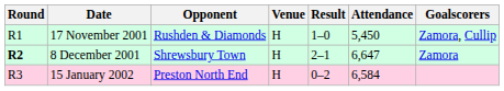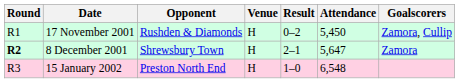 <table class="wikitable">
 <tr>
 <th>Round</th>
 <th>Date</th>
 <th>Opponent</th>
 <th>Venue</th>
 <th>Result</th>
 <th>Attendance</th>
 <th>Goalscorers</th>
 </tr>
 <tr style="background-color: #d0ffe3;">
 <td>R1</td>
 <td>17 November 2001</td>
 <td><a href='#'>Rushden & Diamonds</a></td>
 <td>H</td>
-<td>1–0</td>
+<td>0–2</td>
 <td>5,450</td>
 <td><a href='#'>Zamora</a>, <a href='#'>Cullip</a></td>
 </tr>
 <tr style="background-color: #d0ffe3;">
 <td><strong>R2</strong></td>
 <td>8 December 2001</td>
 <td><a href='#'>Shrewsbury Town</a></td>
 <td>H</td>
 <td>2–1</td>
-<td>6,647</td>
+<td>5,647</td>
 <td><a href='#'>Zamora</a></td>
 </tr>
 <tr style="background-color: #ffd0e3;">
 <td>R3</td>
 <td>15 January 2002</td>
 <td><a href='#'>Preston North End</a></td>
 <td>H</td>
-<td>0–2</td>
-<td>6,584</td>
+<td>1–0</td>
+<td>6,548</td>
 <td></td>
 </tr>
 </table>
